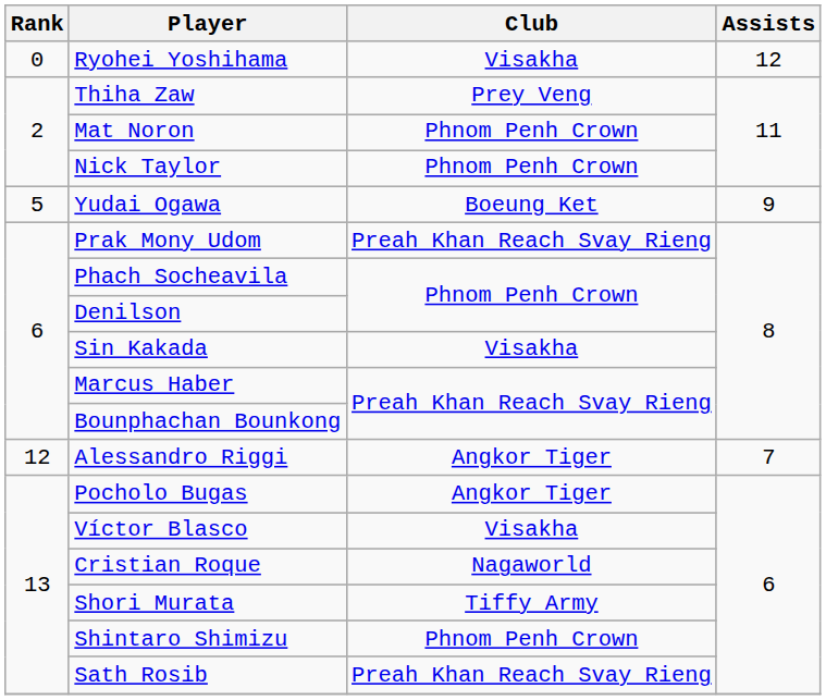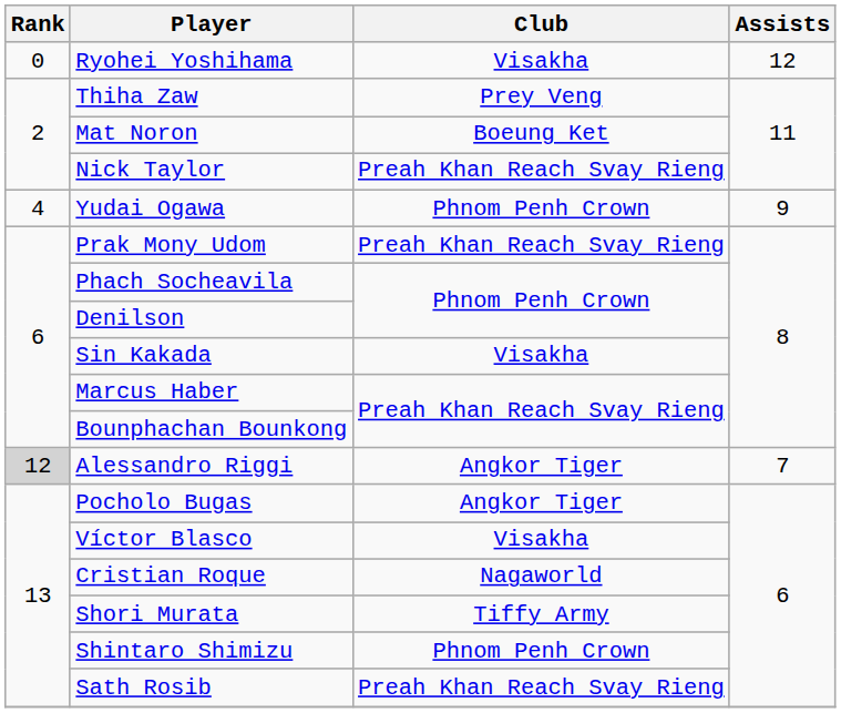 <table class="wikitable" style="text-align:center">
 <tr>
 <th>Rank</th>
 <th>Player</th>
 <th>Club</th>
 <th>Assists</th>
 </tr>
 <tr>
 <td rowspan=1>0</td>
 <td align="left"> <a href='#'>Ryohei Yoshihama</a></td>
 <td rowspan=1><a href='#'>Visakha</a></td>
 <td rowspan=1>12</td>
 </tr>
 <tr>
 <td rowspan=3>2</td>
 <td align="left"> <a href='#'>Thiha Zaw</a></td>
 <td><a href='#'>Prey Veng</a></td>
 <td rowspan=3>11</td>
 </tr>
 <tr>
 <td align="left"> <a href='#'>Mat Noron</a></td>
-<td rowspan=1><a href='#'>Phnom Penh Crown</a></td>
+<td><a href='#'>Boeung Ket</a></td>
 </tr>
 <tr>
 <td align="left"> <a href='#'>Nick Taylor</a></td>
-<td rowspan=1><a href='#'>Phnom Penh Crown</a></td>
+<td><a href='#'>Preah Khan Reach Svay Rieng</a></td>
 </tr>
 <tr>
-<td rowspan=1>5</td>
+<td rowspan=1>4</td>
 <td align="left"> <a href='#'>Yudai Ogawa</a></td>
-<td><a href='#'>Boeung Ket</a></td>
+<td rowspan=1><a href='#'>Phnom Penh Crown</a></td>
 <td rowspan=1>9</td>
 </tr>
 <tr>
 <td rowspan=6>6</td>
 <td align="left"> <a href='#'>Prak Mony Udom</a></td>
 <td><a href='#'>Preah Khan Reach Svay Rieng</a></td>
 <td rowspan=6>8</td>
 </tr>
 <tr>
 <td align="left"> <a href='#'>Phach Socheavila</a></td>
 <td rowspan=2><a href='#'>Phnom Penh Crown</a></td>
 </tr>
 <tr>
 <td align="left"> <a href='#'>Denilson</a></td>
 </tr>
 <tr>
 <td align="left"> <a href='#'>Sin Kakada</a></td>
 <td rowspan=1><a href='#'>Visakha</a></td>
 </tr>
 <tr>
 <td align="left"> <a href='#'>Marcus Haber</a></td>
 <td rowspan=2><a href='#'>Preah Khan Reach Svay Rieng</a></td>
 </tr>
 <tr>
 <td align="left"> <a href='#'>Bounphachan Bounkong</a></td>
 </tr>
 <tr>
-<td rowspan=1>12</td>
+<td rowspan=1 style="background: lightgrey;">12</td>
 <td align="left"> <a href='#'>Alessandro Riggi</a></td>
 <td rowspan=1><a href='#'>Angkor Tiger</a></td>
 <td rowspan=1>7</td>
 </tr>
 <tr>
 <td rowspan=6>13</td>
 <td align="left"> <a href='#'>Pocholo Bugas</a></td>
 <td rowspan=1><a href='#'>Angkor Tiger</a></td>
 <td rowspan=6>6</td>
 </tr>
 <tr>
 <td align="left"> <a href='#'>Víctor Blasco</a></td>
 <td rowspan=1><a href='#'>Visakha</a></td>
 </tr>
 <tr>
 <td align="left"> <a href='#'>Cristian Roque</a></td>
 <td rowspan=1><a href='#'>Nagaworld</a></td>
 </tr>
 <tr>
 <td align="left"> <a href='#'>Shori Murata</a></td>
 <td rowspan=1><a href='#'>Tiffy Army</a></td>
 </tr>
 <tr>
 <td align="left"> <a href='#'>Shintaro Shimizu</a></td>
 <td rowspan=1><a href='#'>Phnom Penh Crown</a></td>
 </tr>
 <tr>
 <td align="left"> <a href='#'>Sath Rosib</a></td>
 <td rowspan= style="background: lightyellow;"><a href='#'>Preah Khan Reach Svay Rieng</a></td>
 </tr>
 <tr>
 </tr>
 </table>
